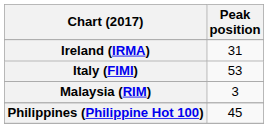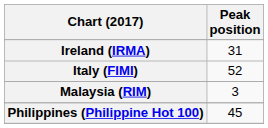 <table class="wikitable sortable plainrowheaders" style="text-align:center">
 <tr>
 <th scope="col">Chart (2017)</th>
 <th scope="col">Peak<br>position</th>
 </tr>
 <tr>
 </tr>
 <tr>
 </tr>
 <tr>
 </tr>
 <tr>
 </tr>
 <tr>
 </tr>
 <tr>
 </tr>
 <tr>
 </tr>
 <tr>
 </tr>
 <tr>
 </tr>
 <tr>
 </tr>
 <tr>
 <th scope="row">Ireland (<a href='#'>IRMA</a>)</th>
 <td>31</td>
 </tr>
 <tr>
 <th scope="row">Italy (<a href='#'>FIMI</a>)</th>
-<td>53</td>
+<td>52</td>
 </tr>
 <tr>
 </tr>
 <tr>
 <th scope="row">Malaysia (<a href='#'>RIM</a>)</th>
 <td>3</td>
 </tr>
 <tr>
 </tr>
 <tr>
 </tr>
 <tr>
 </tr>
 <tr>
 <th scope="row">Philippines (<a href='#'>Philippine Hot 100</a>)</th>
 <td>45</td>
 </tr>
 <tr>
 </tr>
 <tr>
 </tr>
 <tr>
 </tr>
 <tr>
 </tr>
 <tr>
 </tr>
 <tr>
 </tr>
 <tr>
 </tr>
 <tr>
 </tr>
 <tr>
 </tr>
 </table>
